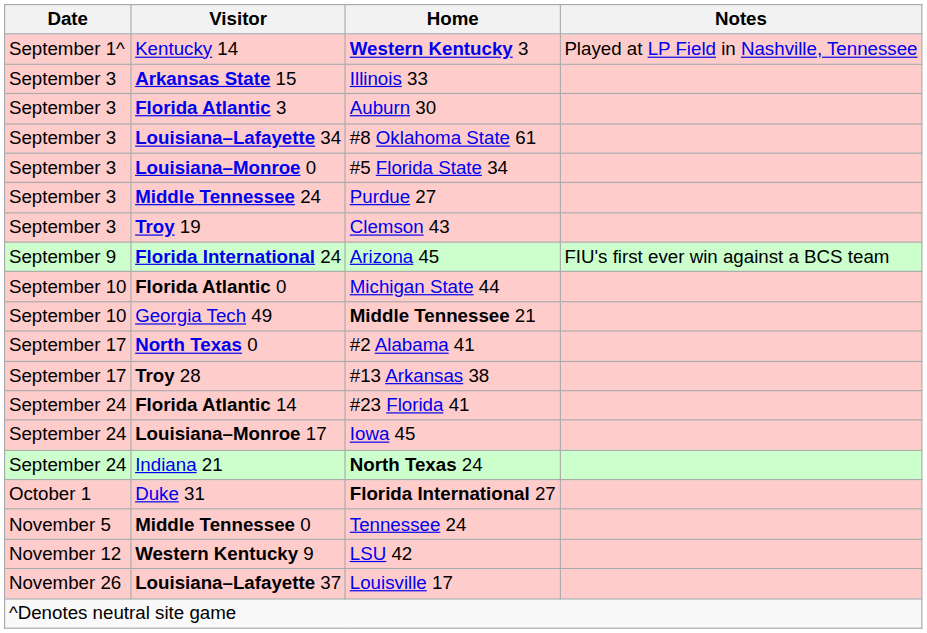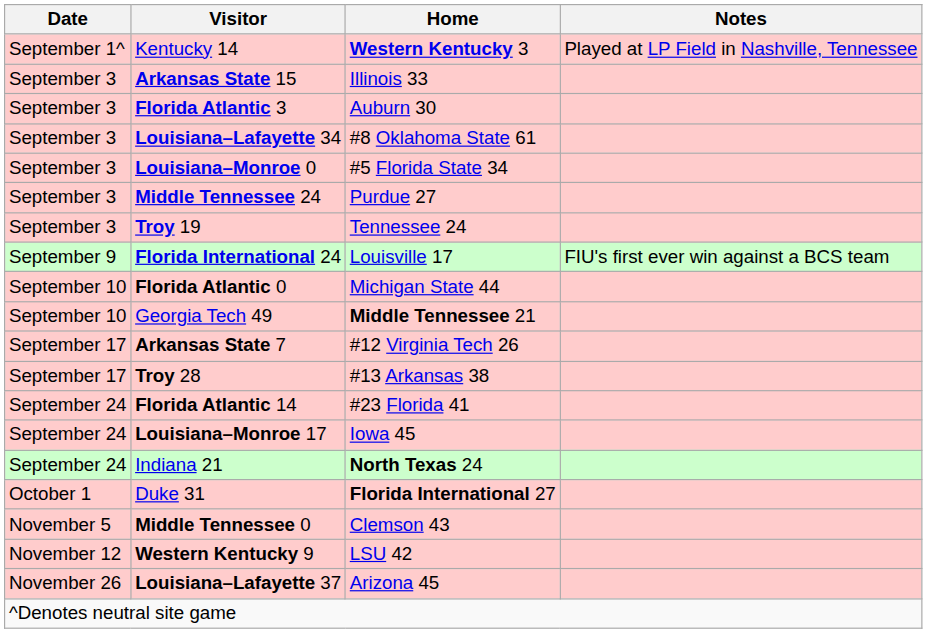 <table class="wikitable">
 <tr>
 <th>Date</th>
 <th>Visitor</th>
 <th>Home</th>
 <th>Notes</th>
 </tr>
 <tr style="background:#fcc;">
 <td>September 1^</td>
 <td><a href='#'>Kentucky</a> 14</td>
 <td><strong><a href='#'>Western Kentucky</a></strong> 3</td>
 <td>Played at <a href='#'>LP Field</a> in <a href='#'>Nashville, Tennessee</a></td>
 </tr>
 <tr style="background:#fcc;">
 <td>September 3</td>
 <td><strong><a href='#'>Arkansas State</a></strong> 15</td>
 <td><a href='#'>Illinois</a> 33</td>
 <td></td>
 </tr>
 <tr style="background:#fcc;">
 <td>September 3</td>
 <td><strong><a href='#'>Florida Atlantic</a></strong> 3</td>
 <td><a href='#'>Auburn</a> 30</td>
 <td></td>
 </tr>
 <tr style="background:#fcc;">
 <td>September 3</td>
 <td><strong><a href='#'>Louisiana–Lafayette</a></strong> 34</td>
 <td>#8 <a href='#'>Oklahoma State</a> 61</td>
 <td></td>
 </tr>
 <tr style="background:#fcc;">
 <td>September 3</td>
 <td><strong><a href='#'>Louisiana–Monroe</a></strong> 0</td>
 <td>#5 <a href='#'>Florida State</a> 34</td>
 <td></td>
 </tr>
 <tr style="background:#fcc;">
 <td>September 3</td>
 <td><strong><a href='#'>Middle Tennessee</a></strong> 24</td>
 <td><a href='#'>Purdue</a> 27</td>
 <td></td>
 </tr>
 <tr style="background:#fcc;">
 <td>September 3</td>
 <td><strong><a href='#'>Troy</a></strong> 19</td>
-<td><a href='#'>Clemson</a> 43</td>
+<td><a href='#'>Tennessee</a> 24</td>
 <td></td>
 </tr>
 <tr style="background:#cfc;">
 <td>September 9</td>
 <td><strong><a href='#'>Florida International</a></strong> 24</td>
-<td><a href='#'>Arizona</a> 45</td>
+<td><a href='#'>Louisville</a> 17</td>
 <td>FIU's first ever win against a BCS team</td>
 </tr>
 <tr style="background:#fcc;">
 <td>September 10</td>
 <td><strong>Florida Atlantic</strong> 0</td>
 <td><a href='#'>Michigan State</a> 44</td>
 <td></td>
 </tr>
 <tr style="background:#fcc;">
 <td>September 10</td>
 <td><a href='#'>Georgia Tech</a> 49</td>
 <td><strong>Middle Tennessee</strong> 21</td>
 <td></td>
 </tr>
 <tr style="background:#fcc;">
 <td>September 17</td>
-<td><strong><a href='#'>North Texas</a></strong> 0</td>
-<td>#2 <a href='#'>Alabama</a> 41</td>
+<td><strong>Arkansas State</strong> 7</td>
+<td>#12 <a href='#'>Virginia Tech</a> 26</td>
 <td></td>
 </tr>
 <tr style="background:#fcc;">
 <td>September 17</td>
 <td><strong>Troy</strong> 28</td>
 <td>#13 <a href='#'>Arkansas</a> 38</td>
 <td></td>
 </tr>
 <tr style="background:#fcc;">
 <td>September 24</td>
 <td><strong>Florida Atlantic</strong> 14</td>
 <td>#23 <a href='#'>Florida</a> 41</td>
 <td></td>
 </tr>
 <tr style="background:#fcc;">
 <td>September 24</td>
 <td><strong>Louisiana–Monroe</strong> 17</td>
 <td><a href='#'>Iowa</a> 45</td>
 <td></td>
 </tr>
 <tr style="background:#cfc;">
 <td>September 24</td>
 <td><a href='#'>Indiana</a> 21</td>
 <td><strong>North Texas</strong> 24</td>
 <td></td>
 </tr>
 <tr style="background:#fcc;">
 <td>October 1</td>
 <td><a href='#'>Duke</a> 31</td>
 <td><strong>Florida International</strong> 27</td>
 <td></td>
 </tr>
 <tr style="background:#fcc;">
 <td>November 5</td>
 <td><strong>Middle Tennessee</strong> 0</td>
-<td><a href='#'>Tennessee</a> 24</td>
+<td><a href='#'>Clemson</a> 43</td>
 <td></td>
 </tr>
 <tr style="background:#fcc;">
 <td>November 12</td>
 <td><strong>Western Kentucky</strong> 9</td>
 <td><a href='#'>LSU</a> 42</td>
 <td></td>
 </tr>
 <tr style="background:#fcc;">
 <td>November 26</td>
 <td><strong>Louisiana–Lafayette</strong> 37</td>
-<td><a href='#'>Louisville</a> 17</td>
+<td><a href='#'>Arizona</a> 45</td>
 <td></td>
 </tr>
 <tr>
 <td colspan=4>^Denotes neutral site game</td>
 </tr>
 </table>
